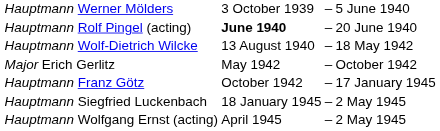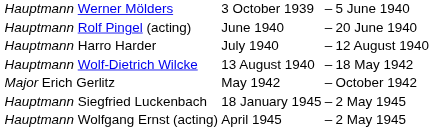 <table>
 <tr>
 <td><em>Hauptmann</em> <a href='#'>Werner Mölders</a></td>
 <td>3 October 1939</td>
 <td>–</td>
 <td>5 June 1940</td>
 </tr>
 <tr>
 <td><em>Hauptmann</em> <a href='#'>Rolf Pingel</a> (acting)</td>
-<td><strong>June 1940</strong></td>
+<td>June 1940</td>
 <td>–</td>
 <td>20 June 1940</td>
+</tr>
+<tr>
+<td><em>Hauptmann</em> Harro Harder</td>
+<td>July 1940</td>
+<td>–</td>
+<td>12 August 1940</td>
 </tr>
 <tr>
 <td><em>Hauptmann</em> <a href='#'>Wolf-Dietrich Wilcke</a></td>
 <td>13 August 1940</td>
 <td>–</td>
 <td>18 May 1942</td>
 </tr>
 <tr>
 <td><em>Major</em> Erich Gerlitz</td>
 <td>May 1942</td>
 <td>–</td>
 <td>October 1942</td>
 </tr>
 <tr>
-<td><em>Hauptmann</em> <a href='#'>Franz Götz</a></td>
-<td>October 1942</td>
-<td>–</td>
-<td>17 January 1945</td>
-</tr>
-<tr>
 <td><em>Hauptmann</em> Siegfried Luckenbach</td>
 <td>18 January 1945</td>
 <td>–</td>
 <td>2 May 1945</td>
 </tr>
 <tr>
 <td><em>Hauptmann</em> Wolfgang Ernst (acting)</td>
 <td>April 1945</td>
 <td>–</td>
 <td>2 May 1945</td>
 </tr>
 </table>
